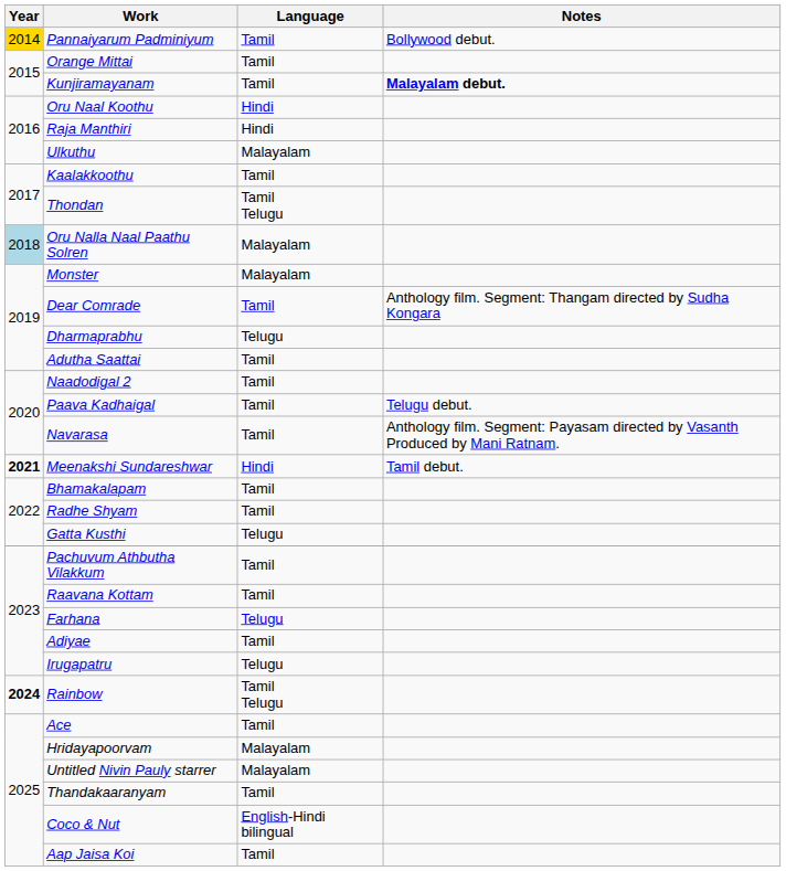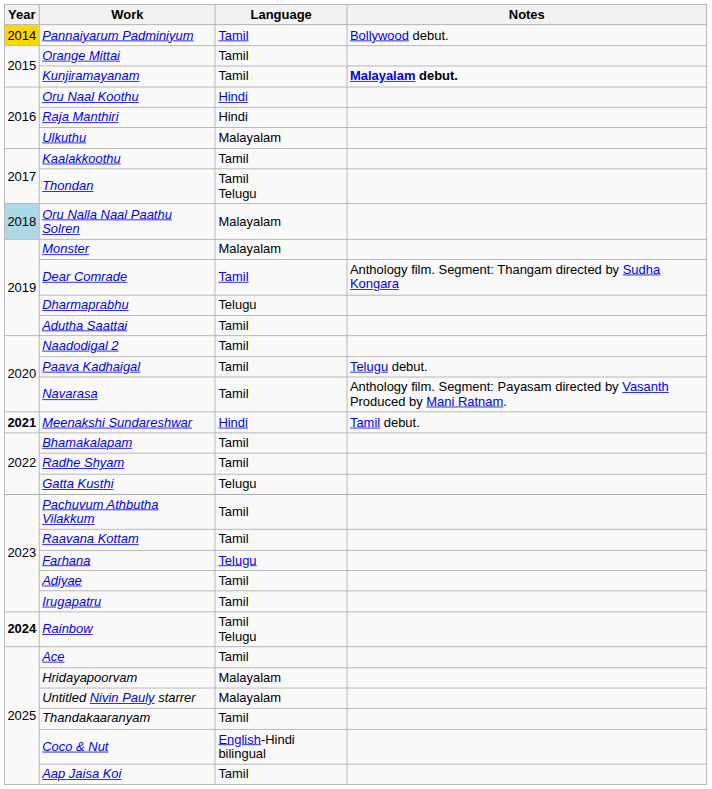 <table class="wikitable sortable">
 <tr style="background:#ccc; text-align:center;">
 <th>Year</th>
 <th>Work</th>
 <th>Language</th>
 <th>Notes</th>
 </tr>
 <tr>
 <td style="background: gold;">2014</td>
 <td><em><a href='#'>Pannaiyarum Padminiyum</a></em></td>
 <td><a href='#'>Tamil</a></td>
 <td><a href='#'>Bollywood</a> debut.</td>
 </tr>
 <tr>
 <td rowspan="2">2015</td>
 <td><em><a href='#'>Orange Mittai</a></em></td>
 <td>Tamil</td>
 <td></td>
 </tr>
 <tr>
 <td><em><a href='#'>Kunjiramayanam</a></em></td>
 <td>Tamil</td>
 <td><strong><a href='#'>Malayalam</a> debut.</strong></td>
 </tr>
 <tr>
 <td rowspan="3">2016</td>
 <td><em><a href='#'>Oru Naal Koothu</a></em></td>
 <td><a href='#'>Hindi</a></td>
 <td></td>
 </tr>
 <tr>
 <td><em><a href='#'>Raja Manthiri</a></em></td>
 <td>Hindi</td>
 <td></td>
 </tr>
 <tr>
 <td><em><a href='#'>Ulkuthu</a></em></td>
 <td>Malayalam</td>
 <td></td>
 </tr>
 <tr>
 <td rowspan="2">2017</td>
 <td><em><a href='#'>Kaalakkoothu</a></em></td>
 <td>Tamil</td>
 <td></td>
 </tr>
 <tr>
 <td><em><a href='#'>Thondan</a></em></td>
 <td>Tamil<br>Telugu</td>
 <td></td>
 </tr>
 <tr>
 <td style="background: lightblue;">2018</td>
 <td><em><a href='#'>Oru Nalla Naal Paathu Solren</a></em></td>
 <td>Malayalam</td>
 <td></td>
 </tr>
 <tr>
 <td rowspan="4">2019</td>
 <td><em><a href='#'>Monster</a></em></td>
 <td>Malayalam</td>
 <td></td>
 </tr>
 <tr>
 <td><em><a href='#'>Dear Comrade</a></em></td>
 <td><a href='#'>Tamil</a></td>
 <td>Anthology film. Segment: Thangam directed by <a href='#'>Sudha Kongara</a></td>
 </tr>
 <tr>
 <td><em><a href='#'>Dharmaprabhu</a></em></td>
 <td>Telugu</td>
 <td></td>
 </tr>
 <tr>
 <td><em><a href='#'>Adutha Saattai</a></em></td>
 <td>Tamil</td>
 <td></td>
 </tr>
 <tr>
 <td rowspan="3">2020</td>
 <td><em><a href='#'>Naadodigal 2</a></em></td>
 <td>Tamil</td>
 <td></td>
 </tr>
 <tr>
 <td><em><a href='#'>Paava Kadhaigal</a></em></td>
 <td>Tamil</td>
 <td><a href='#'>Telugu</a> debut.</td>
 </tr>
 <tr>
 <td><em><a href='#'>Navarasa</a></em></td>
 <td>Tamil</td>
 <td>Anthology film. Segment: Payasam directed by <a href='#'>Vasanth</a><br> Produced by <a href='#'>Mani Ratnam</a>.</td>
 </tr>
 <tr>
 <td><strong>2021</strong></td>
 <td><em><a href='#'>Meenakshi Sundareshwar</a></em></td>
 <td><a href='#'>Hindi</a></td>
 <td><a href='#'>Tamil</a> debut.</td>
 </tr>
 <tr>
 <td rowspan="3">2022</td>
 <td><em><a href='#'>Bhamakalapam</a></em></td>
 <td>Tamil</td>
 <td></td>
 </tr>
 <tr>
 <td><em><a href='#'>Radhe Shyam</a></em></td>
 <td>Tamil</td>
 <td></td>
 </tr>
 <tr>
 <td><em><a href='#'>Gatta Kusthi</a></em></td>
 <td>Telugu</td>
 <td></td>
 </tr>
 <tr>
 </tr>
 <tr>
 <td rowspan="5">2023</td>
 <td><em><a href='#'>Pachuvum Athbutha Vilakkum</a></em></td>
 <td>Tamil</td>
 <td></td>
 </tr>
 <tr>
 <td><em><a href='#'>Raavana Kottam</a></em></td>
 <td>Tamil</td>
 <td></td>
 </tr>
 <tr>
 <td><em><a href='#'>Farhana</a></em></td>
 <td><a href='#'>Telugu</a></td>
 <td></td>
 </tr>
 <tr>
 <td><em><a href='#'>Adiyae</a></em></td>
 <td>Tamil</td>
 <td></td>
 </tr>
 <tr>
 <td><em><a href='#'>Irugapatru</a></em></td>
-<td>Telugu</td>
+<td>Tamil</td>
 <td></td>
 </tr>
 <tr>
 <td><strong>2024</strong></td>
 <td><em><a href='#'>Rainbow</a></em></td>
 <td>Tamil<br>Telugu</td>
 <td></td>
 </tr>
 <tr>
 <td rowspan="6">2025</td>
 <td><em><a href='#'>Ace</a></em></td>
 <td>Tamil</td>
 <td></td>
 </tr>
 <tr>
 <td><em>Hridayapoorvam</em></td>
 <td>Malayalam</td>
 <td></td>
 </tr>
 <tr>
 <td><em>Untitled <a href='#'>Nivin Pauly</a> starrer</em></td>
 <td>Malayalam</td>
 <td></td>
 </tr>
 <tr>
 <td><em>Thandakaaranyam</em></td>
 <td>Tamil</td>
 <td></td>
 </tr>
 <tr>
 <td><em><a href='#'>Coco & Nut</a></em></td>
 <td><a href='#'>English</a>-Hindi bilingual</td>
 <td></td>
 </tr>
 <tr>
 <td><em><a href='#'>Aap Jaisa Koi</a></em></td>
 <td>Tamil</td>
 <td></td>
 </tr>
 </table>
